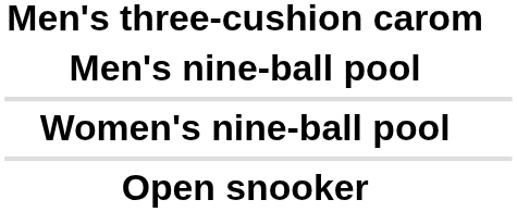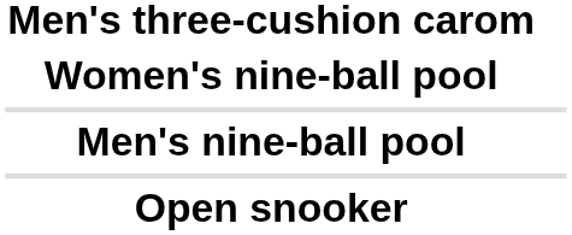 <table>
 <tr>
 <th scope="row">Men's three-cushion carom</th>
 <td></td>
 <td></td>
 <td></td>
 </tr>
 <tr>
-<th scope="row">Men's nine-ball pool</th>
+<th scope="row">Women's nine-ball pool</th>
 <td></td>
 <td></td>
 <td></td>
 </tr>
 <tr bgcolor=#DDDDDD>
 <td colspan=4></td>
 </tr>
 <tr>
-<th scope="row">Women's nine-ball pool</th>
+<th scope="row">Men's nine-ball pool</th>
 <td></td>
 <td></td>
 <td></td>
 </tr>
 <tr bgcolor=#DDDDDD>
 <td colspan=4></td>
 </tr>
 <tr>
 <th scope="row">Open snooker</th>
 <td></td>
 <td></td>
 <td></td>
 </tr>
 </table>
